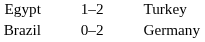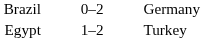 <table style="text-align:center">
 <tr>
 <th width=200></th>
 <th width=100></th>
 <th width=200></th>
 </tr>
 <tr>
+<td align=right>Brazil</td>
+<td>0–2</td>
+<td align=left>Germany</td>
+</tr>
+<tr>
 <td align=right>Egypt</td>
 <td>1–2</td>
 <td align=left>Turkey</td>
 </tr>
 <tr>
-<td align=right>Brazil</td>
-<td>0–2</td>
-<td align=left>Germany</td>
-</tr>
-<tr>
 </tr>
 </table>
